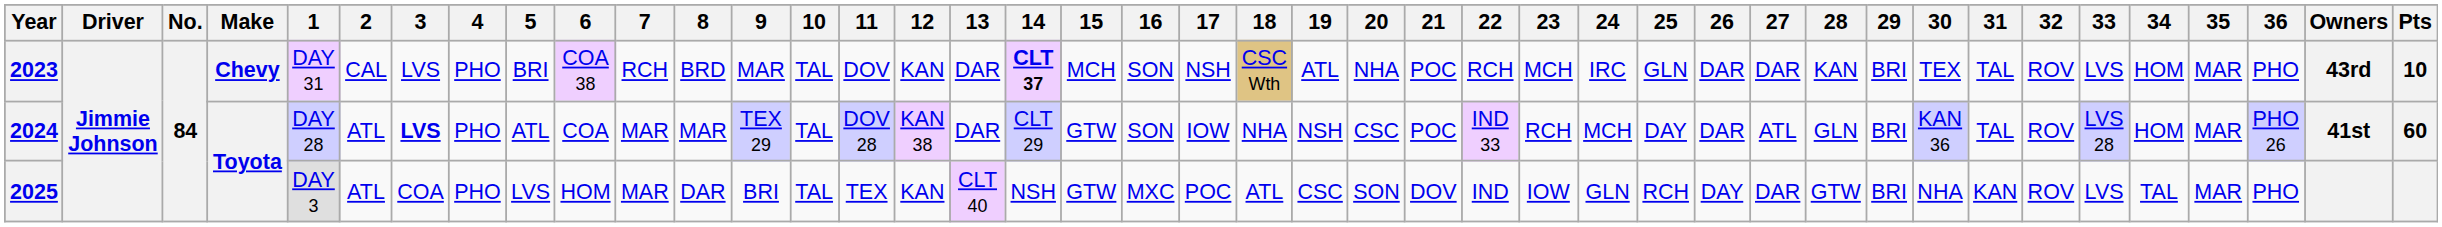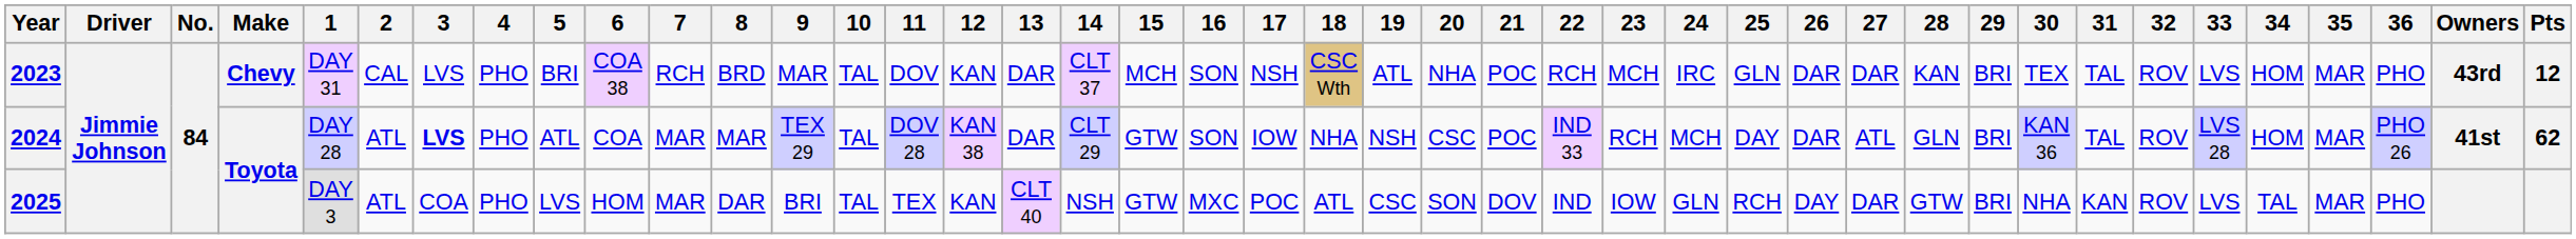 <table class="wikitable" style="text-align:center; font-size:75%">
 <tr>
 <th>Year</th>
 <th>Driver</th>
 <th>No.</th>
 <th>Make</th>
 <th>1</th>
 <th>2</th>
 <th>3</th>
 <th>4</th>
 <th>5</th>
 <th>6</th>
 <th>7</th>
 <th>8</th>
 <th>9</th>
 <th>10</th>
 <th>11</th>
 <th>12</th>
 <th>13</th>
 <th>14</th>
 <th>15</th>
 <th>16</th>
 <th>17</th>
 <th>18</th>
 <th>19</th>
 <th>20</th>
 <th>21</th>
 <th>22</th>
 <th>23</th>
 <th>24</th>
 <th>25</th>
 <th>26</th>
 <th>27</th>
 <th>28</th>
 <th>29</th>
 <th>30</th>
 <th>31</th>
 <th>32</th>
 <th>33</th>
 <th>34</th>
 <th>35</th>
 <th>36</th>
 <th>Owners</th>
 <th>Pts</th>
 </tr>
 <tr>
 <th><a href='#'>2023</a></th>
 <th rowspan="3"><a href='#'>Jimmie Johnson</a></th>
 <th rowspan="3">84</th>
 <th><a href='#'>Chevy</a></th>
 <td style="background:#EFCFFF;"><a href='#'>DAY</a><br><small>31</small></td>
 <td><a href='#'>CAL</a></td>
 <td><a href='#'>LVS</a></td>
 <td><a href='#'>PHO</a></td>
 <td><a href='#'>BRI</a></td>
 <td style="background:#EFCFFF;"><a href='#'>COA</a><br><small>38</small></td>
 <td><a href='#'>RCH</a></td>
 <td><a href='#'>BRD</a></td>
 <td><a href='#'>MAR</a></td>
 <td><a href='#'>TAL</a></td>
 <td><a href='#'>DOV</a></td>
 <td><a href='#'>KAN</a></td>
 <td><a href='#'>DAR</a></td>
-<td style="background:#EFCFFF;"><strong><a href='#'>CLT</a><br><small>37</small></strong></td>
+<td style="background:#EFCFFF;"><a href='#'>CLT</a><br><small>37</small></td>
 <td><a href='#'>MCH</a></td>
 <td><a href='#'>SON</a></td>
 <td><a href='#'>NSH</a></td>
 <td style="background:#DFC484;"><a href='#'>CSC</a><br><small>Wth</small></td>
 <td><a href='#'>ATL</a></td>
 <td><a href='#'>NHA</a></td>
 <td><a href='#'>POC</a></td>
 <td><a href='#'>RCH</a></td>
 <td><a href='#'>MCH</a></td>
 <td><a href='#'>IRC</a></td>
 <td><a href='#'>GLN</a></td>
 <td><a href='#'>DAR</a></td>
 <td><a href='#'>DAR</a></td>
 <td><a href='#'>KAN</a></td>
 <td><a href='#'>BRI</a></td>
 <td><a href='#'>TEX</a></td>
 <td><a href='#'>TAL</a></td>
 <td><a href='#'>ROV</a></td>
 <td><a href='#'>LVS</a></td>
 <td><a href='#'>HOM</a></td>
 <td><a href='#'>MAR</a></td>
 <td><a href='#'>PHO</a></td>
 <th>43rd</th>
-<th>10</th>
+<th>12</th>
 </tr>
 <tr>
 <th><a href='#'>2024</a></th>
 <th rowspan=2><a href='#'>Toyota</a></th>
 <td style="background:#CFCFFF;"><a href='#'>DAY</a><br><small>28</small></td>
 <td style="background:#;"><a href='#'>ATL</a><br><small></small></td>
 <td><strong><a href='#'>LVS</a></strong></td>
 <td><a href='#'>PHO</a></td>
 <td><a href='#'>ATL</a></td>
 <td><a href='#'>COA</a></td>
 <td><a href='#'>MAR</a></td>
 <td><a href='#'>MAR</a></td>
 <td style="background:#CFCFFF;"><a href='#'>TEX</a><br><small>29</small></td>
 <td><a href='#'>TAL</a></td>
 <td style="background:#CFCFFF;"><a href='#'>DOV</a><br><small>28</small></td>
 <td style="background:#EFCFFF;"><a href='#'>KAN</a><br><small>38</small></td>
 <td><a href='#'>DAR</a></td>
 <td style="background:#CFCFFF;"><a href='#'>CLT</a><br><small>29</small></td>
 <td><a href='#'>GTW</a></td>
 <td><a href='#'>SON</a></td>
 <td><a href='#'>IOW</a></td>
 <td><a href='#'>NHA</a></td>
 <td><a href='#'>NSH</a></td>
 <td><a href='#'>CSC</a></td>
 <td><a href='#'>POC</a></td>
 <td style="background:#EFCFFF;"><a href='#'>IND</a><br><small>33</small></td>
 <td><a href='#'>RCH</a></td>
 <td><a href='#'>MCH</a></td>
 <td><a href='#'>DAY</a></td>
 <td><a href='#'>DAR</a></td>
 <td><a href='#'>ATL</a></td>
 <td><a href='#'>GLN</a></td>
 <td><a href='#'>BRI</a></td>
 <td style="background:#CFCFFF;"><a href='#'>KAN</a><br><small>36</small></td>
 <td><a href='#'>TAL</a></td>
 <td><a href='#'>ROV</a></td>
 <td style="background:#CFCFFF;"><a href='#'>LVS</a><br><small>28</small></td>
 <td><a href='#'>HOM</a></td>
 <td><a href='#'>MAR</a></td>
 <td style="background:#CFCFFF;"><a href='#'>PHO</a><br><small>26</small></td>
 <th>41st</th>
-<th>60</th>
+<th>62</th>
 </tr>
 <tr>
 <th><a href='#'>2025</a></th>
 <td style="background:#DFDFDF;"><a href='#'>DAY</a><br><small>3</small></td>
 <td><a href='#'>ATL</a></td>
 <td><a href='#'>COA</a></td>
 <td><a href='#'>PHO</a></td>
 <td><a href='#'>LVS</a></td>
 <td><a href='#'>HOM</a></td>
 <td><a href='#'>MAR</a></td>
 <td><a href='#'>DAR</a></td>
 <td><a href='#'>BRI</a></td>
 <td><a href='#'>TAL</a></td>
 <td><a href='#'>TEX</a></td>
 <td><a href='#'>KAN</a></td>
 <td style="background:#EFCFFF;"><a href='#'>CLT</a><br><small>40</small></td>
 <td><a href='#'>NSH</a></td>
 <td><a href='#'>GTW</a></td>
 <td><a href='#'>MXC</a></td>
 <td><a href='#'>POC</a></td>
 <td><a href='#'>ATL</a></td>
 <td><a href='#'>CSC</a></td>
 <td><a href='#'>SON</a></td>
 <td><a href='#'>DOV</a></td>
 <td><a href='#'>IND</a></td>
 <td><a href='#'>IOW</a></td>
 <td><a href='#'>GLN</a></td>
 <td><a href='#'>RCH</a></td>
 <td><a href='#'>DAY</a></td>
 <td><a href='#'>DAR</a></td>
 <td><a href='#'>GTW</a></td>
 <td><a href='#'>BRI</a></td>
 <td><a href='#'>NHA</a></td>
 <td><a href='#'>KAN</a></td>
 <td><a href='#'>ROV</a></td>
 <td><a href='#'>LVS</a></td>
 <td><a href='#'>TAL</a></td>
 <td><a href='#'>MAR</a></td>
 <td><a href='#'>PHO</a></td>
 <th></th>
 <th></th>
 </tr>
 </table>
